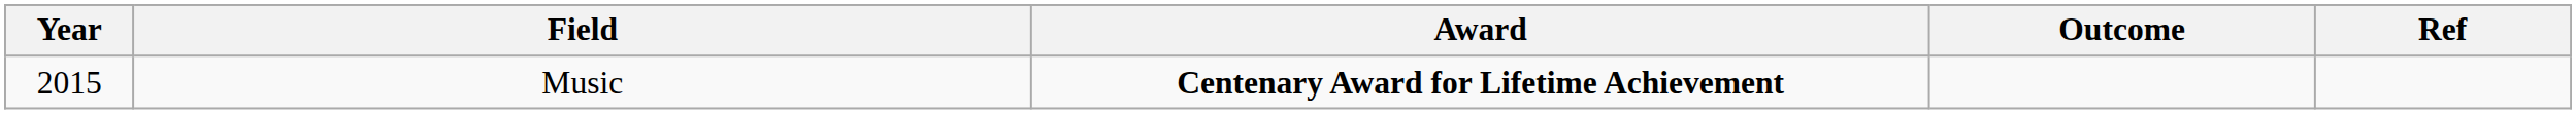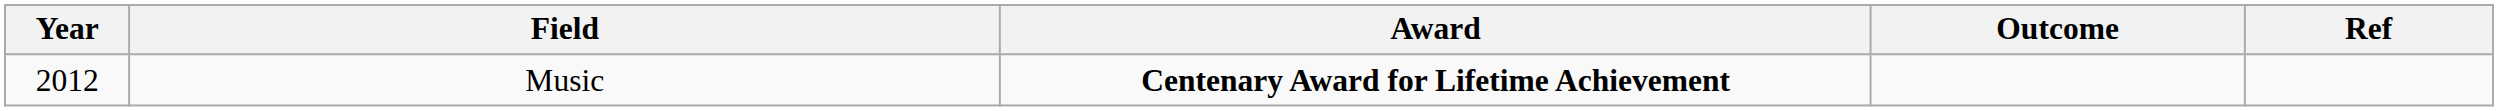 <table class="wikitable" style="width:100%;">
 <tr>
 <th width=5%>Year</th>
 <th style="width:35%;">Field</th>
 <th style="width:35%;">Award</th>
 <th style="width:15%;">Outcome</th>
 <th style="width:10%;">Ref</th>
 </tr>
 <tr>
-<td style="text-align:center;">2015</td>
+<td style="text-align:center;">2012</td>
 <td style="text-align:center;">Music</td>
 <td style="text-align:center;"><strong>Centenary Award for Lifetime Achievement</strong></td>
 <td></td>
 <td style="text-align:center;"></td>
 </tr>
 </table>
